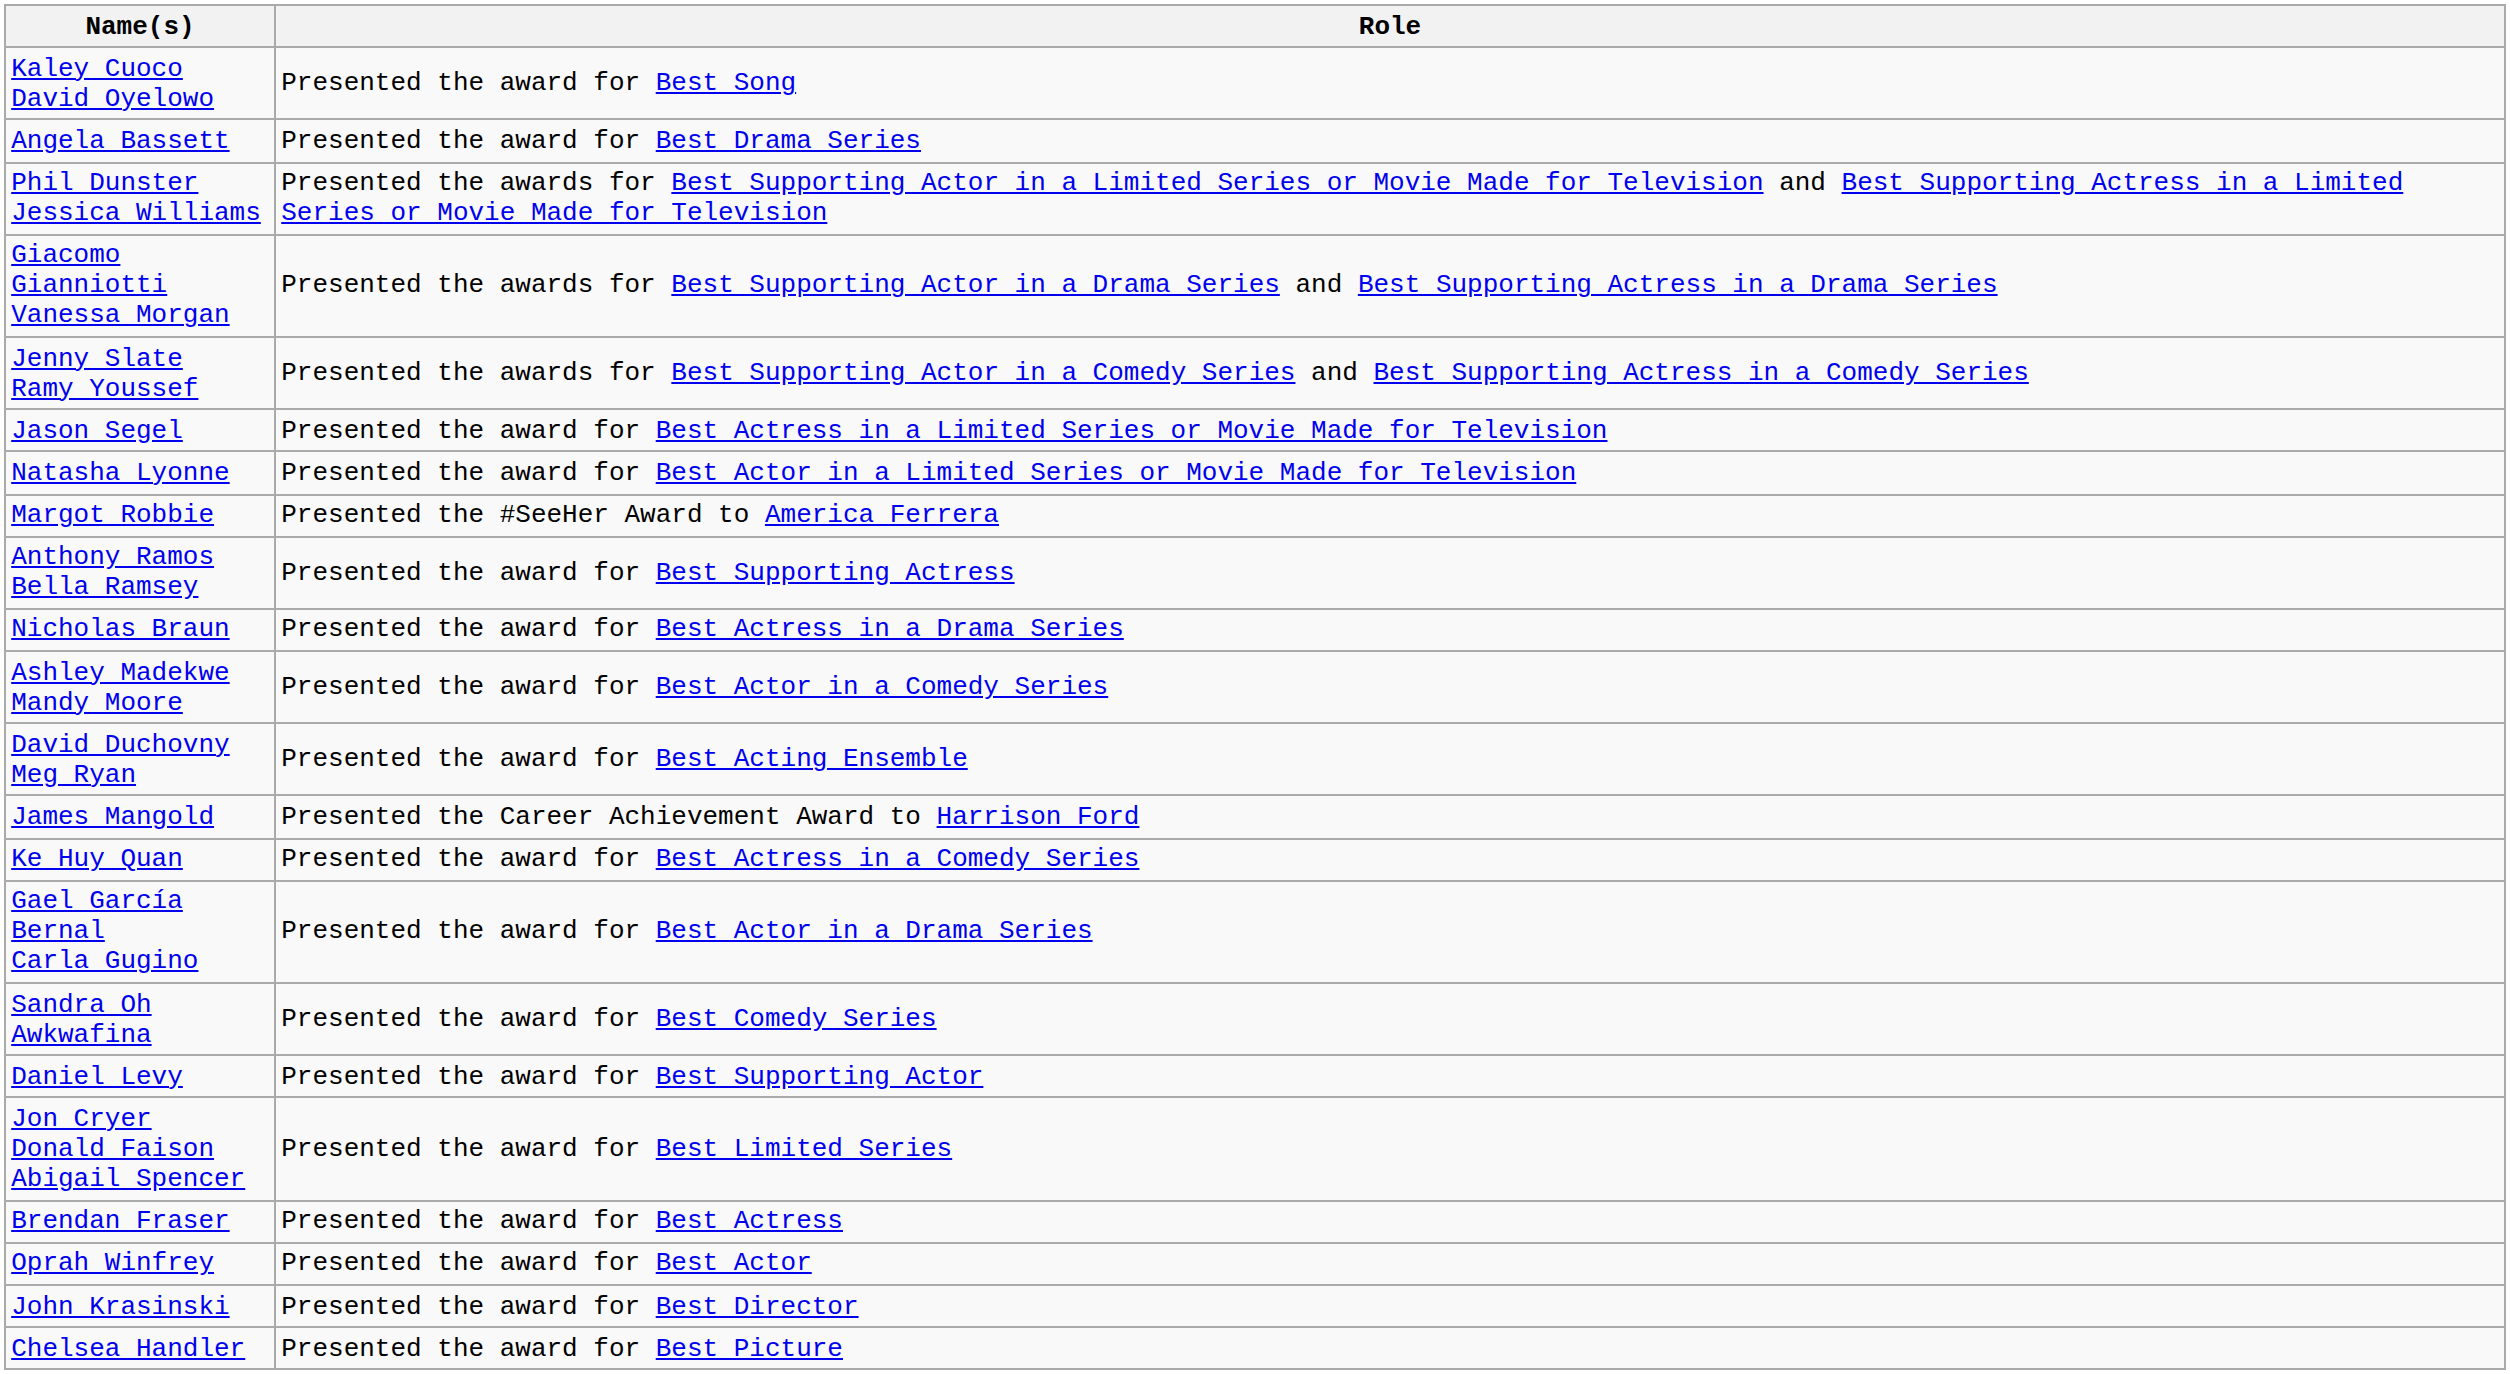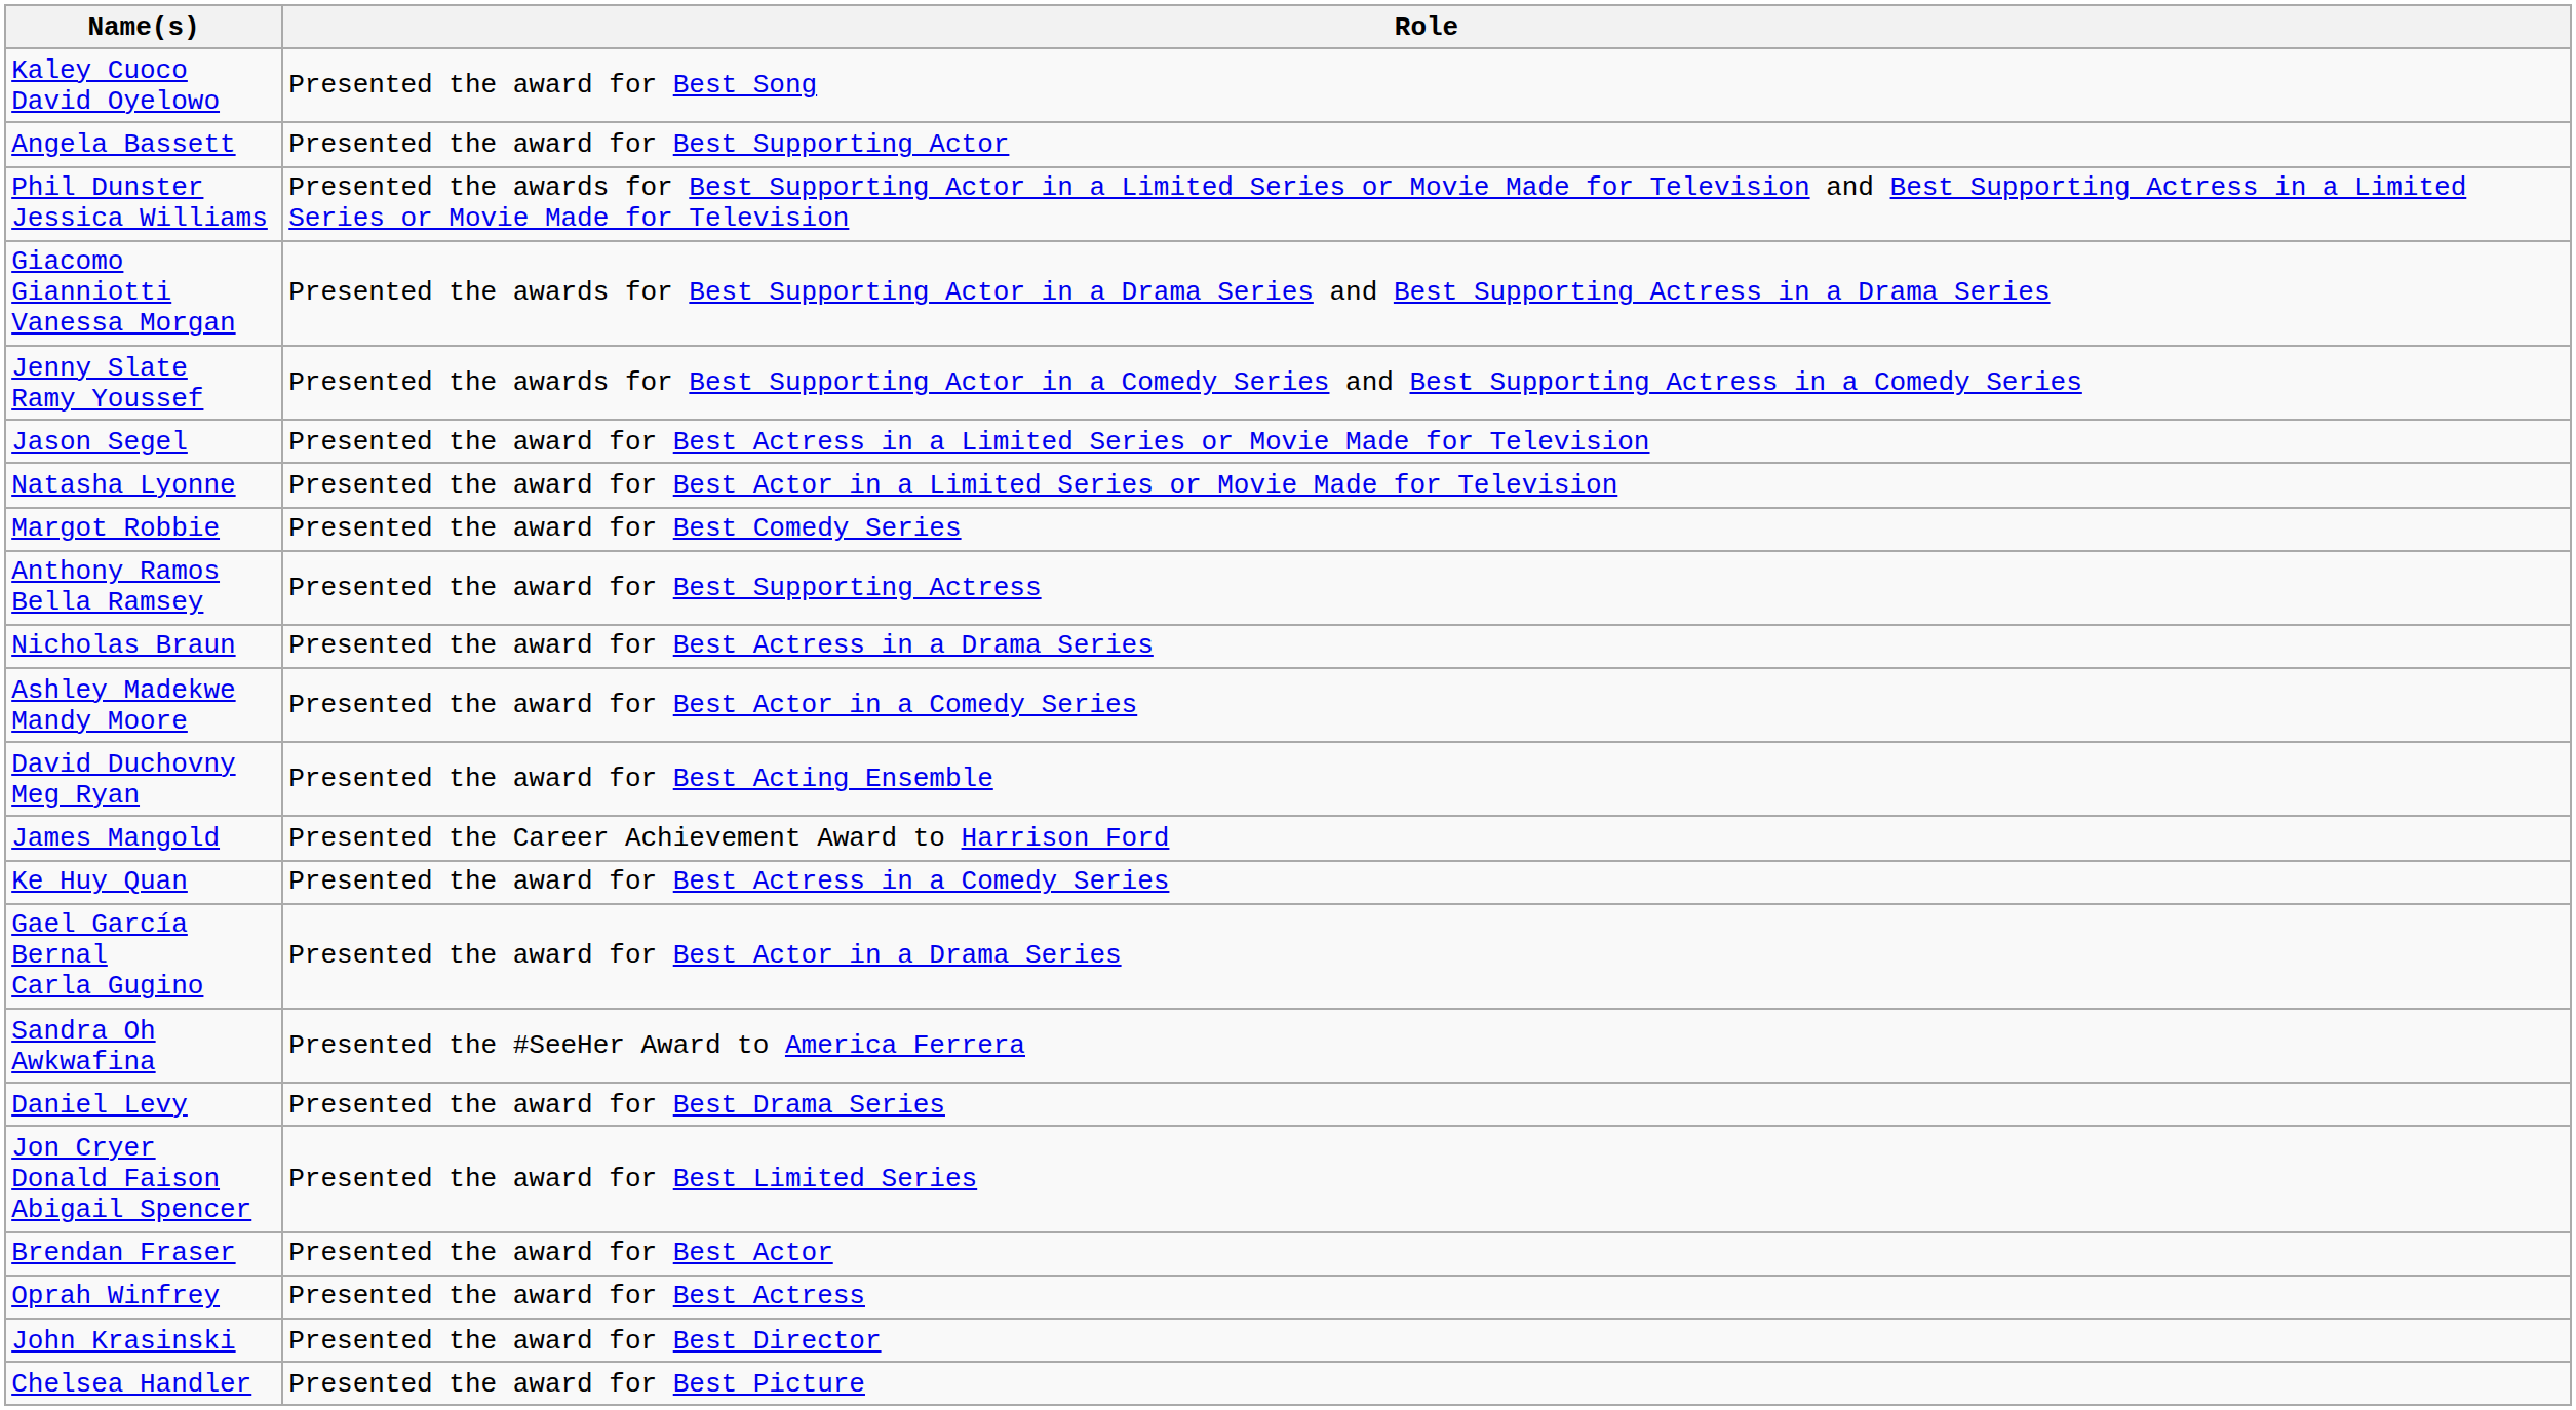 <table class="wikitable">
 <tr>
 <th>Name(s)</th>
 <th>Role</th>
 </tr>
 <tr>
 <td><a href='#'>Kaley Cuoco</a><br><a href='#'>David Oyelowo</a></td>
 <td>Presented the award for <a href='#'>Best Song</a></td>
 </tr>
 <tr>
 <td><a href='#'>Angela Bassett</a></td>
-<td>Presented the award for <a href='#'>Best Drama Series</a></td>
+<td>Presented the award for <a href='#'>Best Supporting Actor</a></td>
 </tr>
 <tr>
 <td><a href='#'>Phil Dunster</a><br><a href='#'>Jessica Williams</a></td>
 <td>Presented the awards for <a href='#'>Best Supporting Actor in a Limited Series or Movie Made for Television</a> and <a href='#'>Best Supporting Actress in a Limited Series or Movie Made for Television</a></td>
 </tr>
 <tr>
 <td><a href='#'>Giacomo Gianniotti</a><br><a href='#'>Vanessa Morgan</a></td>
 <td>Presented the awards for <a href='#'>Best Supporting Actor in a Drama Series</a> and <a href='#'>Best Supporting Actress in a Drama Series</a></td>
 </tr>
 <tr>
 <td><a href='#'>Jenny Slate</a><br><a href='#'>Ramy Youssef</a></td>
 <td>Presented the awards for <a href='#'>Best Supporting Actor in a Comedy Series</a> and <a href='#'>Best Supporting Actress in a Comedy Series</a></td>
 </tr>
 <tr>
 <td><a href='#'>Jason Segel</a></td>
 <td>Presented the award for <a href='#'>Best Actress in a Limited Series or Movie Made for Television</a></td>
 </tr>
 <tr>
 <td><a href='#'>Natasha Lyonne</a></td>
 <td>Presented the award for <a href='#'>Best Actor in a Limited Series or Movie Made for Television</a></td>
 </tr>
 <tr>
 <td><a href='#'>Margot Robbie</a></td>
-<td>Presented the #SeeHer Award to <a href='#'>America Ferrera</a></td>
+<td>Presented the award for <a href='#'>Best Comedy Series</a></td>
 </tr>
 <tr>
 <td><a href='#'>Anthony Ramos</a><br><a href='#'>Bella Ramsey</a></td>
 <td>Presented the award for <a href='#'>Best Supporting Actress</a></td>
 </tr>
 <tr>
 <td><a href='#'>Nicholas Braun</a></td>
 <td>Presented the award for <a href='#'>Best Actress in a Drama Series</a></td>
 </tr>
 <tr>
 <td><a href='#'>Ashley Madekwe</a><br><a href='#'>Mandy Moore</a></td>
 <td>Presented the award for <a href='#'>Best Actor in a Comedy Series</a></td>
 </tr>
 <tr>
 <td><a href='#'>David Duchovny</a><br><a href='#'>Meg Ryan</a></td>
 <td>Presented the award for <a href='#'>Best Acting Ensemble</a></td>
 </tr>
 <tr>
 <td><a href='#'>James Mangold</a></td>
 <td>Presented the Career Achievement Award to <a href='#'>Harrison Ford</a></td>
 </tr>
 <tr>
 <td><a href='#'>Ke Huy Quan</a></td>
 <td>Presented the award for <a href='#'>Best Actress in a Comedy Series</a></td>
 </tr>
 <tr>
 <td><a href='#'>Gael García Bernal</a><br><a href='#'>Carla Gugino</a></td>
 <td>Presented the award for <a href='#'>Best Actor in a Drama Series</a></td>
 </tr>
 <tr>
 <td><a href='#'>Sandra Oh</a><br><a href='#'>Awkwafina</a></td>
-<td>Presented the award for <a href='#'>Best Comedy Series</a></td>
+<td>Presented the #SeeHer Award to <a href='#'>America Ferrera</a></td>
 </tr>
 <tr>
 <td><a href='#'>Daniel Levy</a></td>
-<td>Presented the award for <a href='#'>Best Supporting Actor</a></td>
+<td>Presented the award for <a href='#'>Best Drama Series</a></td>
 </tr>
 <tr>
 <td><a href='#'>Jon Cryer</a><br><a href='#'>Donald Faison</a><br><a href='#'>Abigail Spencer</a></td>
 <td>Presented the award for <a href='#'>Best Limited Series</a></td>
 </tr>
 <tr>
 <td><a href='#'>Brendan Fraser</a></td>
-<td>Presented the award for <a href='#'>Best Actress</a></td>
+<td>Presented the award for <a href='#'>Best Actor</a></td>
 </tr>
 <tr>
 <td><a href='#'>Oprah Winfrey</a></td>
-<td>Presented the award for <a href='#'>Best Actor</a></td>
+<td>Presented the award for <a href='#'>Best Actress</a></td>
 </tr>
 <tr>
 <td><a href='#'>John Krasinski</a></td>
 <td>Presented the award for <a href='#'>Best Director</a></td>
 </tr>
 <tr>
 <td><a href='#'>Chelsea Handler</a></td>
 <td>Presented the award for <a href='#'>Best Picture</a></td>
 </tr>
 </table>
